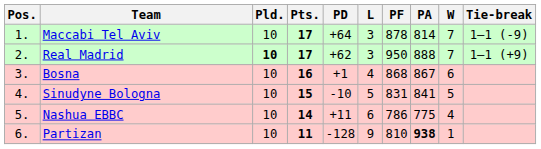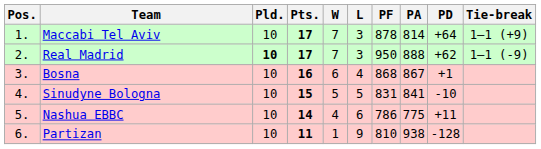 <table class="wikitable" style="text-align:center">
 <tr>
 <th width=15>Pos.</th>
 <th width=220>Team</th>
 <th width=20>Pld.</th>
 <th width=20>Pts.</th>
-<th width=20>PD</th>
+<th width=20>W</th>
 <th width=20>L</th>
 <th width=20>PF</th>
 <th width=20>PA</th>
-<th width=20>W</th>
+<th width=20>PD</th>
 <th>Tie-break</th>
 </tr>
 <tr style="background: #ccffcc;">
 <td>1.</td>
 <td align=left> <a href='#'>Maccabi Tel Aviv</a></td>
 <td>10</td>
 <td><strong>17</strong></td>
-<td>+64</td>
+<td>7</td>
 <td>3</td>
 <td>878</td>
 <td>814</td>
-<td>7</td>
-<td>1–1 (-9)</td>
+<td>+64</td>
+<td>1–1 (+9)</td>
 </tr>
 <tr style="background: #ccffcc;">
 <td>2.</td>
 <td align=left> <a href='#'>Real Madrid</a></td>
 <td><strong>10</strong></td>
 <td><strong>17</strong></td>
-<td>+62</td>
+<td>7</td>
 <td>3</td>
 <td>950</td>
 <td>888</td>
-<td>7</td>
-<td>1–1 (+9)</td>
+<td>+62</td>
+<td>1–1 (-9)</td>
 </tr>
 <tr style="background: #ffcccc;">
 <td>3.</td>
 <td align=left> <a href='#'>Bosna</a></td>
 <td>10</td>
 <td><strong>16</strong></td>
-<td>+1</td>
+<td>6</td>
 <td>4</td>
 <td>868</td>
 <td>867</td>
-<td>6</td>
+<td>+1</td>
 <td></td>
 </tr>
 <tr style="background: #ffcccc;">
 <td>4.</td>
 <td align=left> <a href='#'>Sinudyne Bologna</a></td>
 <td>10</td>
 <td><strong>15</strong></td>
-<td>-10</td>
+<td>5</td>
 <td>5</td>
 <td>831</td>
 <td>841</td>
-<td>5</td>
+<td>-10</td>
 <td></td>
 </tr>
 <tr style="background: #ffcccc;">
 <td>5.</td>
 <td align=left> <a href='#'>Nashua EBBC</a></td>
 <td>10</td>
 <td><strong>14</strong></td>
-<td>+11</td>
+<td>4</td>
 <td>6</td>
 <td>786</td>
 <td>775</td>
-<td>4</td>
+<td>+11</td>
 <td></td>
 </tr>
 <tr style="background: #ffcccc;">
 <td>6.</td>
 <td align=left> <a href='#'>Partizan</a></td>
 <td>10</td>
 <td><strong>11</strong></td>
-<td>-128</td>
+<td>1</td>
 <td>9</td>
 <td>810</td>
-<td><strong>938</strong></td>
-<td>1</td>
+<td>938</td>
+<td>-128</td>
 <td></td>
 </tr>
 </table>
